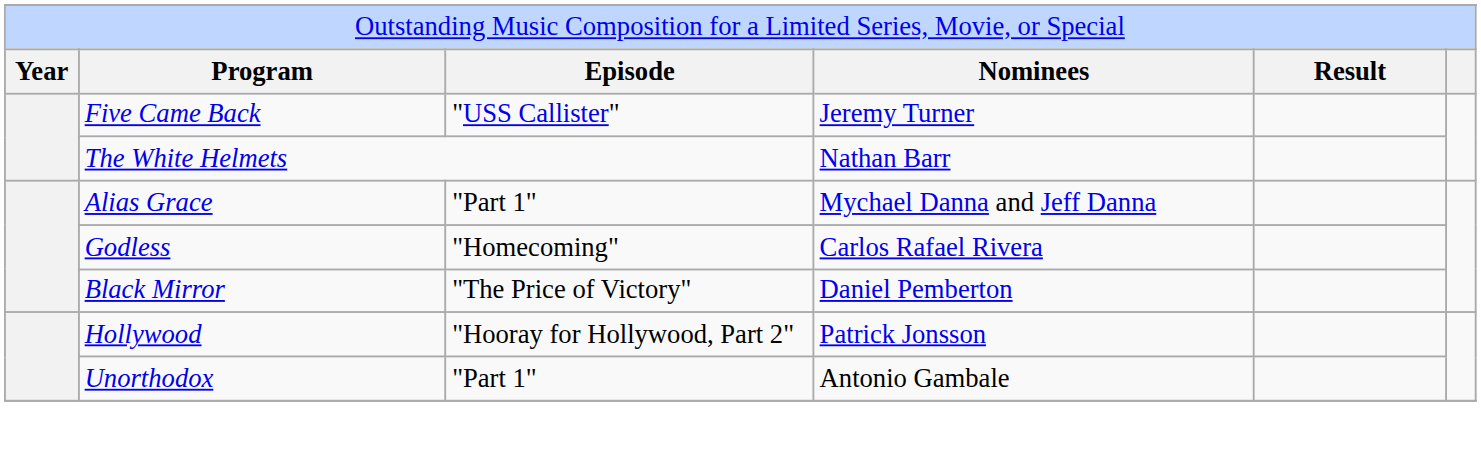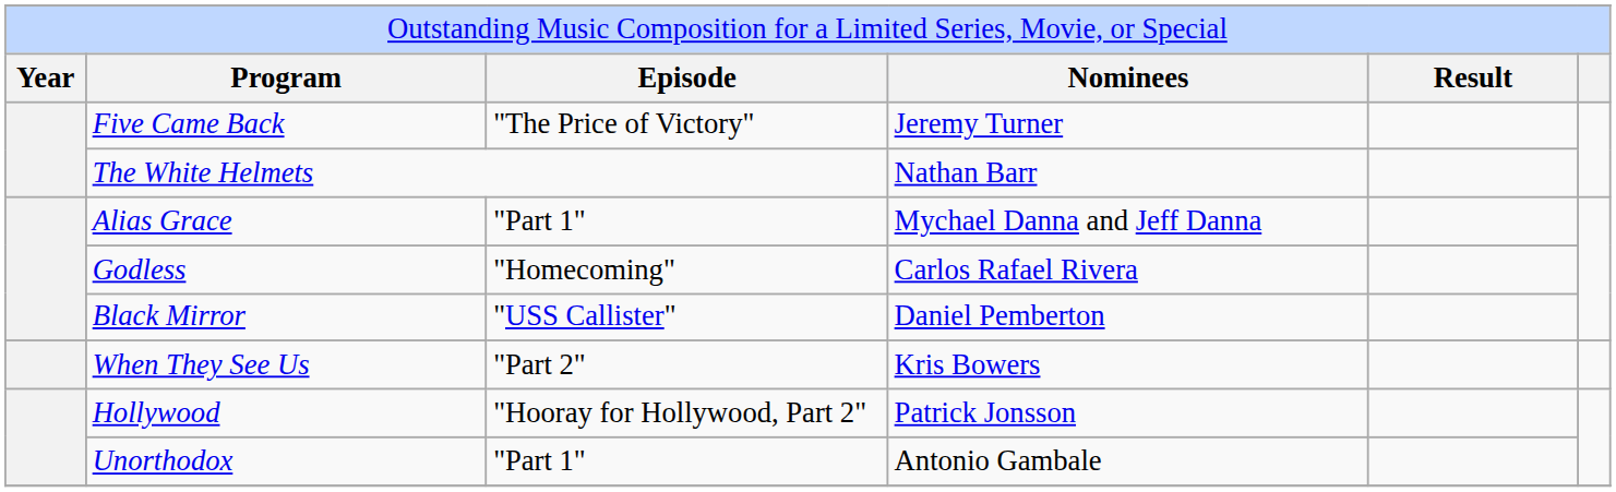 <table class="wikitable plainrowheaders" style="font-size: 90%" width=90%>
 <tr>
 </tr>
 <tr ---- bgcolor="#bfd7ff">
 <td colspan=6 align=center><a href='#'>Outstanding Music Composition for a Limited Series, Movie, or Special</a></td>
 </tr>
 <tr ---- bgcolor="#ebf5ff">
 <th width="5%">Year</th>
 <th width="25%">Program</th>
 <th width="25%">Episode</th>
 <th width="30%">Nominees</th>
 <th width="13%">Result</th>
 <th width="5%"></th>
 </tr>
 <tr>
 <th scope=row rowspan=2></th>
 <td><em><a href='#'>Five Came Back</a></em></td>
-<td>"<a href='#'>USS Callister</a>"</td>
+<td>"The Price of Victory"</td>
 <td><a href='#'>Jeremy Turner</a></td>
 <td></td>
 <td rowspan=2></td>
 </tr>
 <tr>
 <td colspan="2"><em><a href='#'>The White Helmets</a></em></td>
 <td><a href='#'>Nathan Barr</a></td>
 <td></td>
 </tr>
 <tr>
 <th scope=row rowspan=3></th>
 <td><em><a href='#'>Alias Grace</a></em></td>
 <td>"Part 1"</td>
 <td><a href='#'>Mychael Danna</a> and <a href='#'>Jeff Danna</a></td>
 <td></td>
 <td rowspan="3"></td>
 </tr>
 <tr>
 <td><em><a href='#'>Godless</a></em></td>
 <td>"Homecoming"</td>
 <td><a href='#'>Carlos Rafael Rivera</a></td>
 <td></td>
 </tr>
 <tr>
 <td><em><a href='#'>Black Mirror</a></em></td>
-<td>"The Price of Victory"</td>
+<td>"<a href='#'>USS Callister</a>"</td>
 <td><a href='#'>Daniel Pemberton</a></td>
+<td></td>
+</tr>
+<tr>
+<th scope=row></th>
+<td><em><a href='#'>When They See Us</a></em></td>
+<td>"Part 2"</td>
+<td><a href='#'>Kris Bowers</a></td>
+<td></td>
 <td></td>
 </tr>
 <tr>
 <th rowspan="2" scope=row></th>
 <td><em><a href='#'>Hollywood</a></em></td>
 <td>"Hooray for Hollywood, Part 2"</td>
 <td><a href='#'>Patrick Jonsson</a></td>
 <td></td>
 <td rowspan="2"></td>
 </tr>
 <tr>
 <td><em><a href='#'>Unorthodox</a></em></td>
 <td>"Part 1"</td>
 <td>Antonio Gambale</td>
 <td></td>
 </tr>
 <tr>
 </tr>
 </table>
